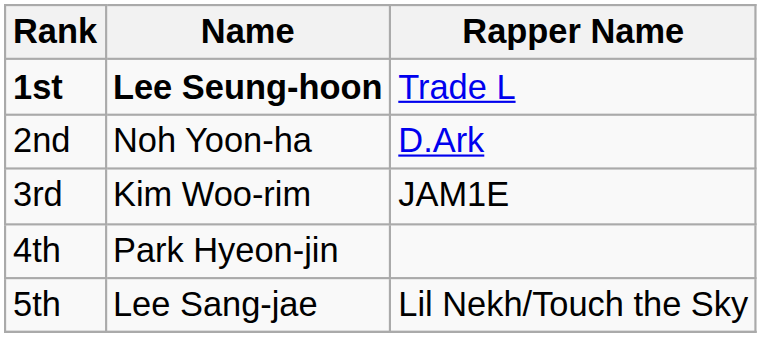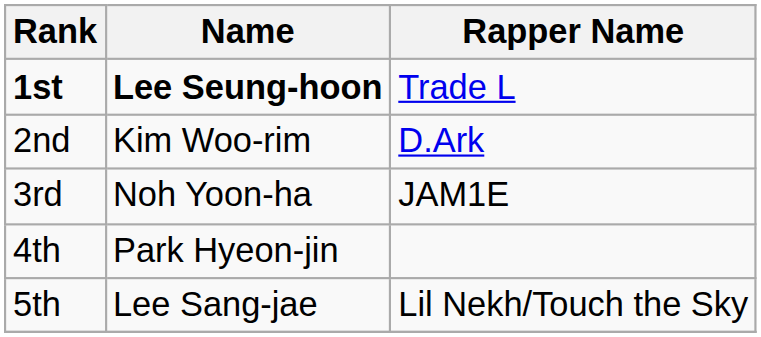 <table class="wikitable">
 <tr>
 <th>Rank</th>
 <th>Name</th>
 <th>Rapper Name</th>
 </tr>
 <tr>
 <td><strong>1st</strong></td>
 <td><strong>Lee Seung-hoon</strong></td>
 <td><a href='#'>Trade L</a></td>
 </tr>
 <tr>
 <td>2nd</td>
-<td>Noh Yoon-ha</td>
+<td>Kim Woo-rim</td>
 <td><a href='#'>D.Ark</a></td>
 </tr>
 <tr>
 <td>3rd</td>
-<td>Kim Woo-rim</td>
+<td>Noh Yoon-ha</td>
 <td>JAM1E</td>
 </tr>
 <tr>
 <td>4th</td>
 <td>Park Hyeon-jin</td>
 <td></td>
 </tr>
 <tr>
 <td>5th</td>
 <td>Lee Sang-jae</td>
 <td>Lil Nekh/Touch the Sky</td>
 </tr>
 <tr>
 </tr>
 </table>
